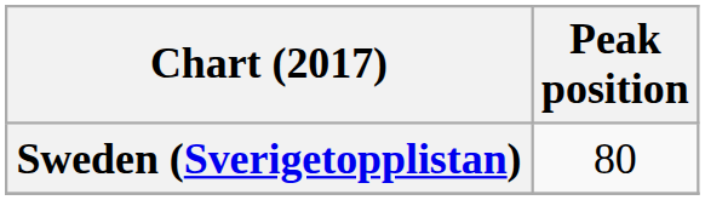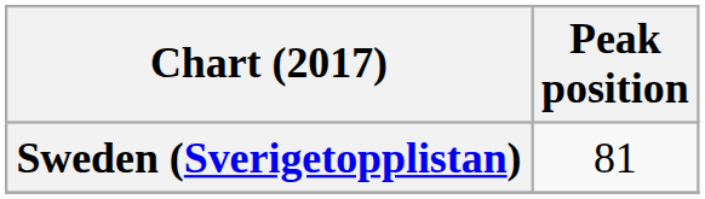 <table class="wikitable sortable plainrowheaders" style="text-align:center">
 <tr>
 <th>Chart (2017)</th>
 <th>Peak<br>position</th>
 </tr>
 <tr>
 <th scope="row">Sweden (<a href='#'>Sverigetopplistan</a>)</th>
-<td>80</td>
+<td>81</td>
 </tr>
 <tr>
 </tr>
 </table>
